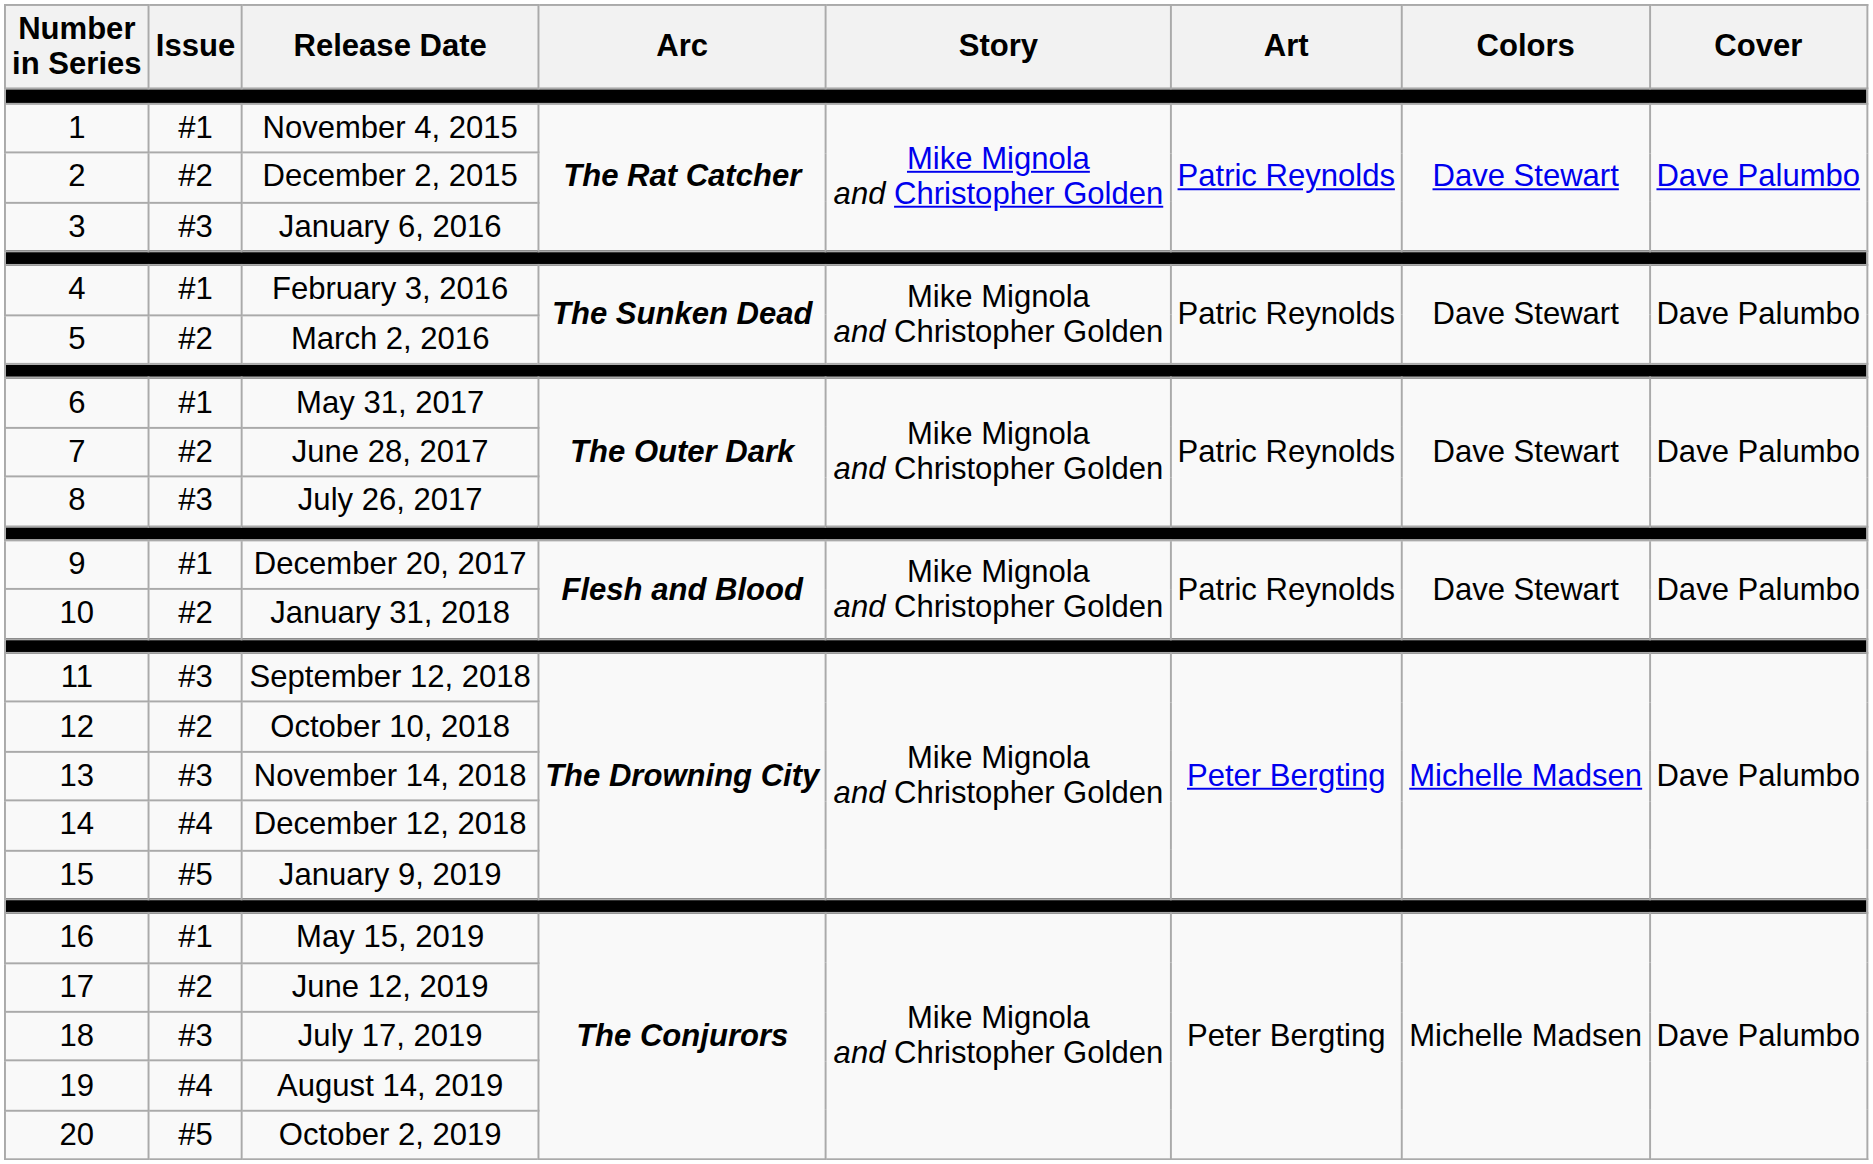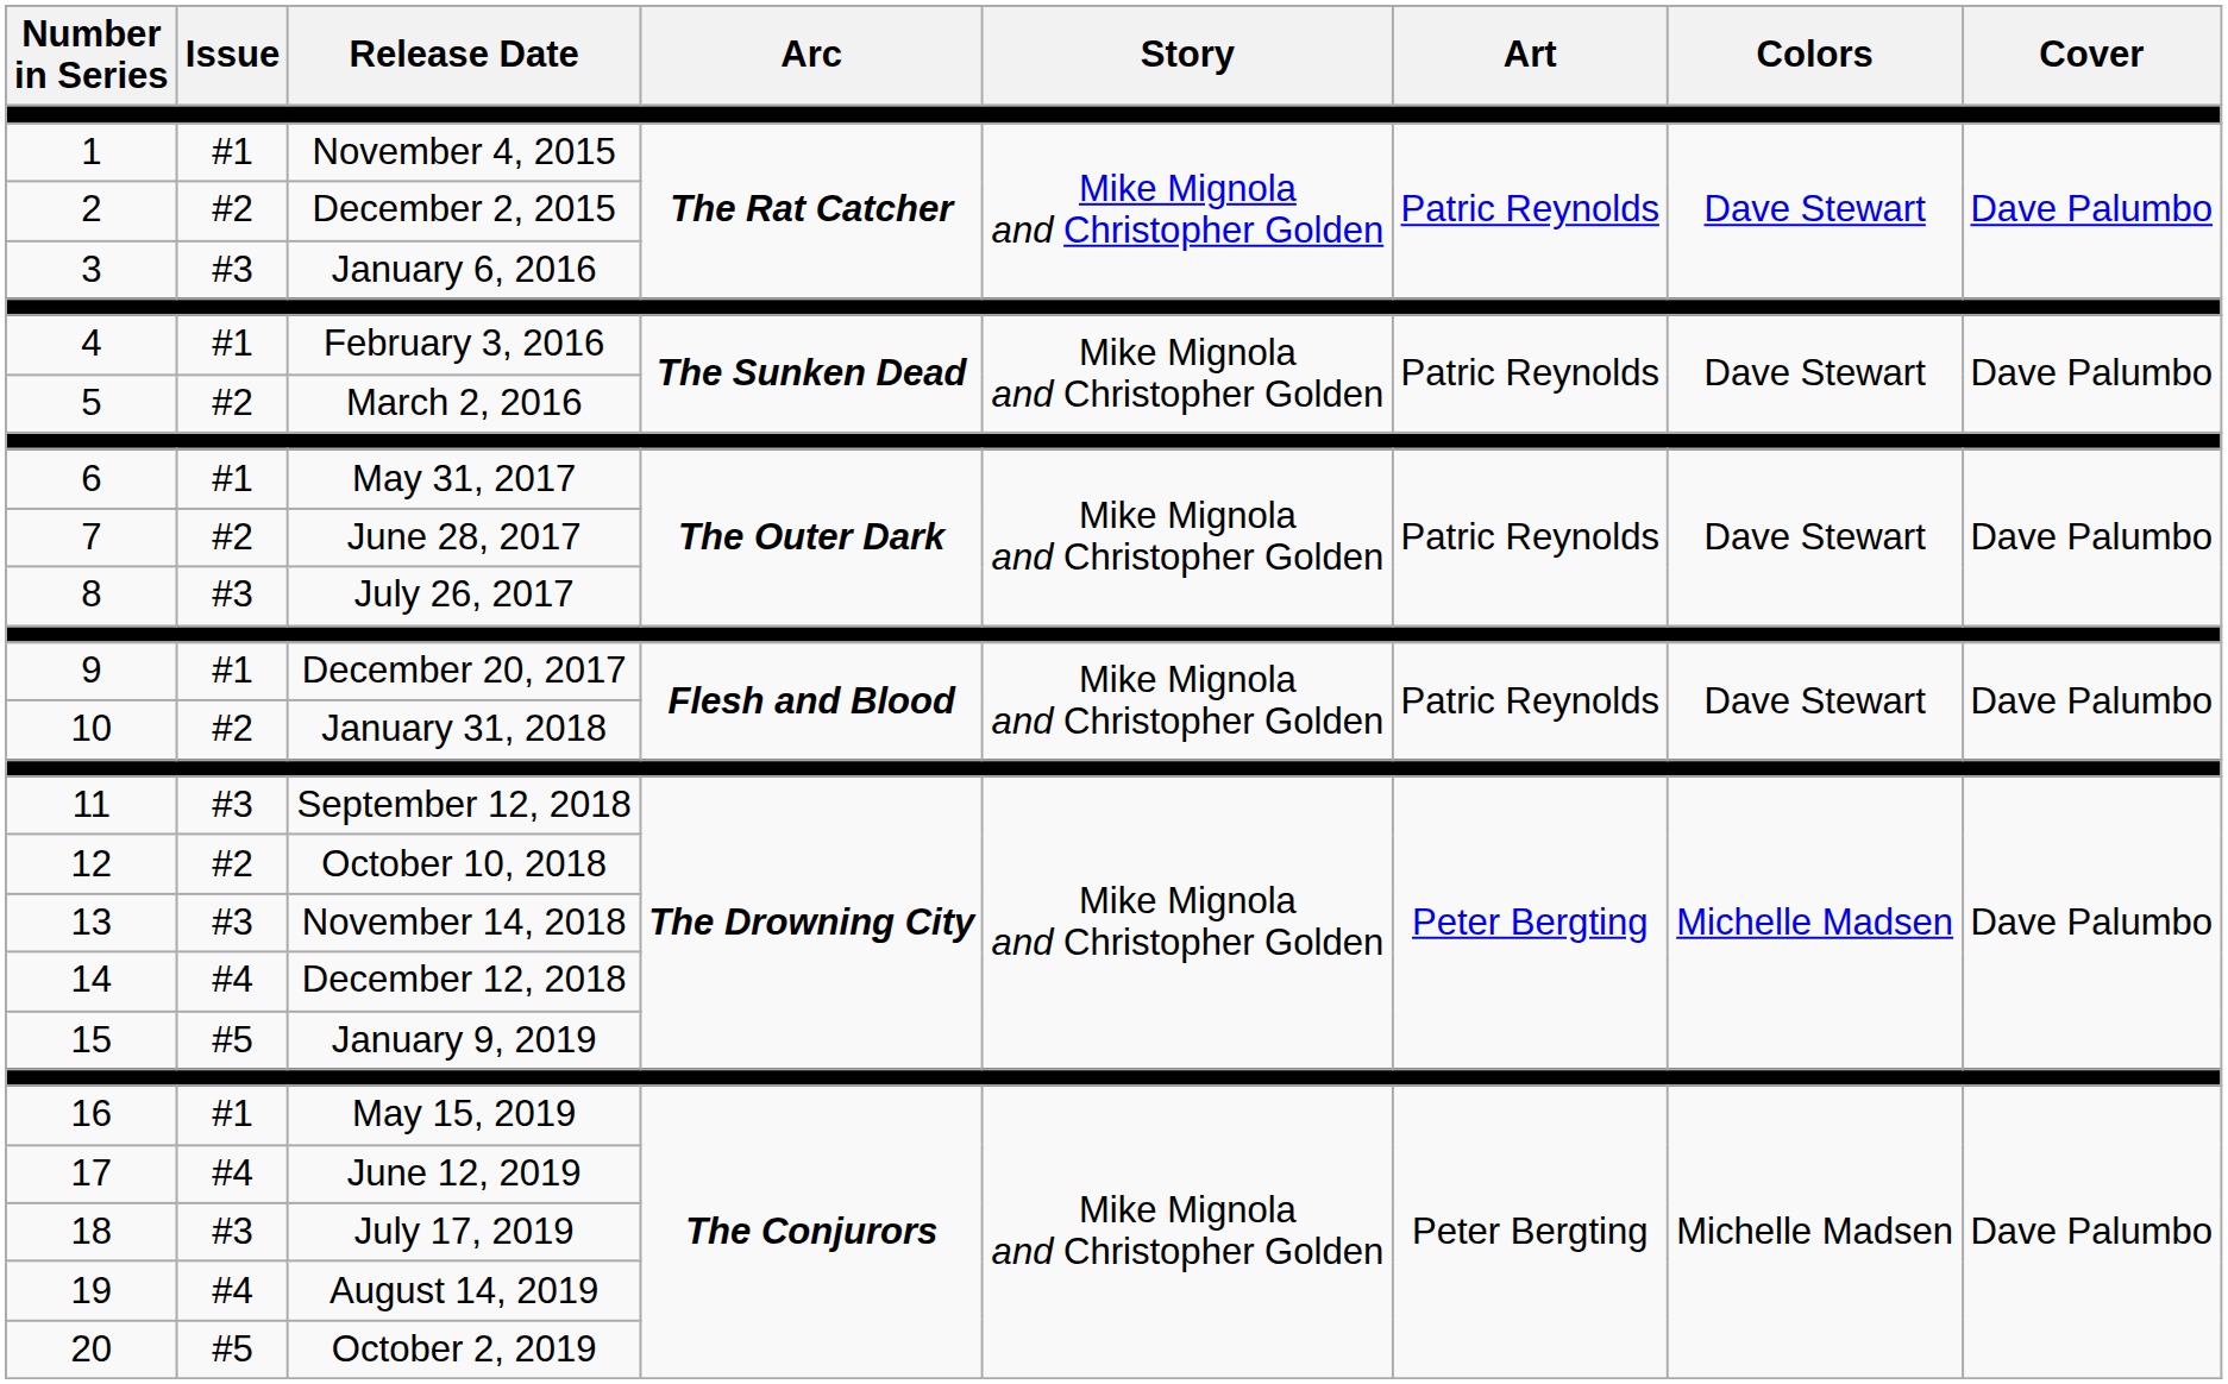 <table class="wikitable" style="text-align: center">
 <tr>
 <th>Number<br>in Series</th>
 <th>Issue</th>
 <th>Release Date</th>
 <th>Arc</th>
 <th>Story</th>
 <th>Art</th>
 <th>Colors</th>
 <th>Cover</th>
 </tr>
 <tr>
 <td colspan=8 style=background:#000000></td>
 </tr>
 <tr>
 <td>1</td>
 <td>#1</td>
 <td>November 4, 2015</td>
 <td rowspan=3><strong><em>The Rat Catcher</em></strong></td>
 <td rowspan=3><a href='#'>Mike Mignola</a><br><em>and</em> <a href='#'>Christopher Golden</a></td>
 <td rowspan=3><a href='#'>Patric Reynolds</a></td>
 <td rowspan=3><a href='#'>Dave Stewart</a></td>
 <td rowspan=3><a href='#'>Dave Palumbo</a></td>
 </tr>
 <tr>
 <td>2</td>
 <td>#2</td>
 <td>December 2, 2015</td>
 </tr>
 <tr>
 <td>3</td>
 <td>#3</td>
 <td>January 6, 2016</td>
 </tr>
 <tr>
 <td colspan=8 style=background:#000000></td>
 </tr>
 <tr>
 <td>4</td>
 <td>#1</td>
 <td>February 3, 2016</td>
 <td rowspan=2><strong><em>The Sunken Dead</em></strong></td>
 <td rowspan=2>Mike Mignola<br><em>and</em> Christopher Golden</td>
 <td rowspan=2>Patric Reynolds</td>
 <td rowspan=2>Dave Stewart</td>
 <td rowspan=2>Dave Palumbo</td>
 </tr>
 <tr>
 <td>5</td>
 <td>#2</td>
 <td>March 2, 2016</td>
 </tr>
 <tr>
 <td colspan=8 style=background:#000000></td>
 </tr>
 <tr>
 <td>6</td>
 <td>#1</td>
 <td>May 31, 2017</td>
 <td rowspan=3><strong><em>The Outer Dark</em></strong></td>
 <td rowspan=3>Mike Mignola<br><em>and</em> Christopher Golden</td>
 <td rowspan=3>Patric Reynolds</td>
 <td rowspan=3>Dave Stewart</td>
 <td rowspan=3>Dave Palumbo</td>
 </tr>
 <tr>
 <td>7</td>
 <td>#2</td>
 <td>June 28, 2017</td>
 </tr>
 <tr>
 <td>8</td>
 <td>#3</td>
 <td>July 26, 2017</td>
 </tr>
 <tr>
 <td colspan=8 style=background:#000000></td>
 </tr>
 <tr>
 <td>9</td>
 <td>#1</td>
 <td>December 20, 2017</td>
 <td rowspan=2><strong><em>Flesh and Blood</em></strong></td>
 <td rowspan=2>Mike Mignola<br><em>and</em> Christopher Golden</td>
 <td rowspan=2>Patric Reynolds</td>
 <td rowspan=2>Dave Stewart</td>
 <td rowspan=2>Dave Palumbo</td>
 </tr>
 <tr>
 <td>10</td>
 <td>#2</td>
 <td>January 31, 2018</td>
 </tr>
 <tr>
 <td colspan=8 style=background:#000000></td>
 </tr>
 <tr>
 <td>11</td>
 <td>#3</td>
 <td>September 12, 2018</td>
 <td rowspan=5><strong><em>The Drowning City</em></strong></td>
 <td rowspan=5>Mike Mignola<br><em>and</em> Christopher Golden</td>
 <td rowspan=5><a href='#'>Peter Bergting</a></td>
 <td rowspan=5><a href='#'>Michelle Madsen</a></td>
 <td rowspan=5>Dave Palumbo</td>
 </tr>
 <tr>
 <td>12</td>
 <td>#2</td>
 <td>October 10, 2018</td>
 </tr>
 <tr>
 <td>13</td>
 <td>#3</td>
 <td>November 14, 2018</td>
 </tr>
 <tr>
 <td>14</td>
 <td>#4</td>
 <td>December 12, 2018</td>
 </tr>
 <tr>
 <td>15</td>
 <td>#5</td>
 <td>January 9, 2019</td>
 </tr>
 <tr>
 <td colspan=8 style=background:#000000></td>
 </tr>
 <tr>
 <td>16</td>
 <td>#1</td>
 <td>May 15, 2019</td>
 <td rowspan=5><strong><em>The Conjurors</em></strong></td>
 <td rowspan=5>Mike Mignola<br><em>and</em> Christopher Golden</td>
 <td rowspan=5>Peter Bergting</td>
 <td rowspan=5>Michelle Madsen</td>
 <td rowspan=5>Dave Palumbo</td>
 </tr>
 <tr>
 <td>17</td>
-<td>#2</td>
+<td>#4</td>
 <td>June 12, 2019</td>
 </tr>
 <tr>
 <td>18</td>
 <td>#3</td>
 <td>July 17, 2019</td>
 </tr>
 <tr>
 <td>19</td>
 <td>#4</td>
 <td>August 14, 2019</td>
 </tr>
 <tr>
 <td>20</td>
 <td>#5</td>
 <td>October 2, 2019</td>
 </tr>
 </table>
